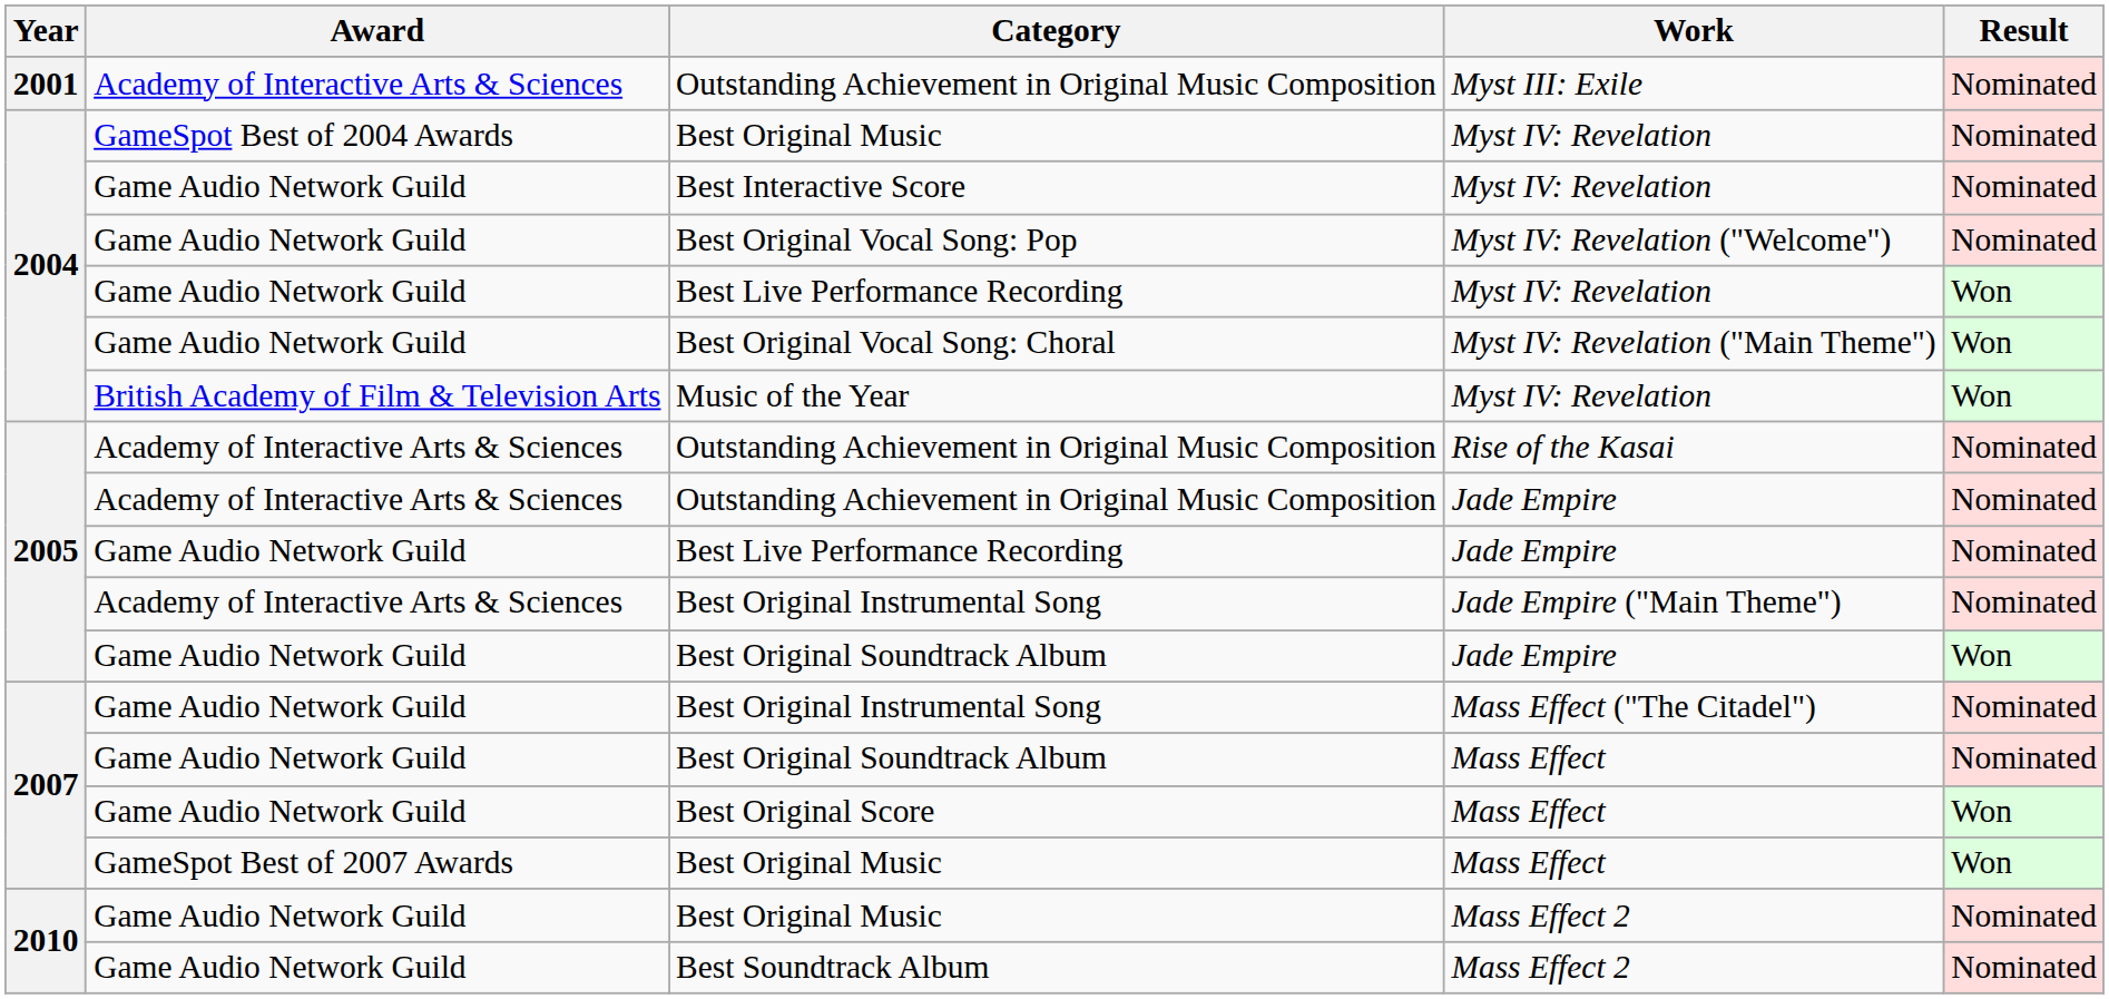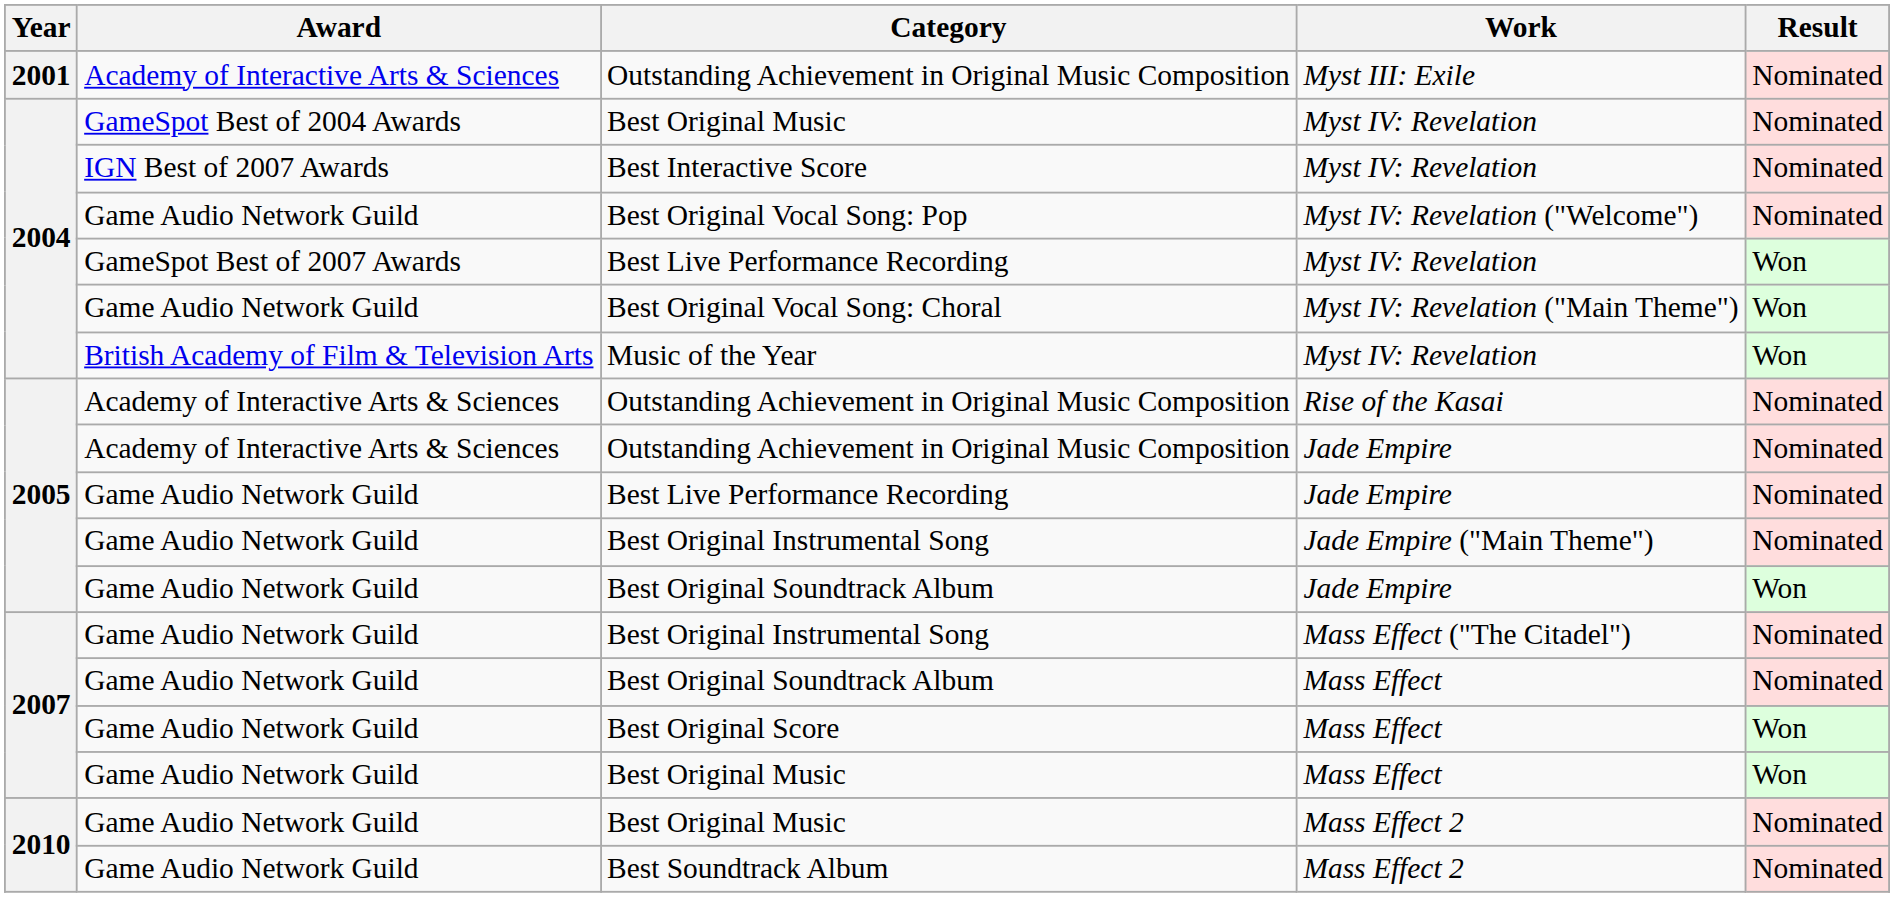 <table class="wikitable">
 <tr>
 <th scope="col">Year</th>
 <th scope="col">Award</th>
 <th scope="col">Category</th>
 <th scope="col">Work</th>
 <th scope="col">Result</th>
 </tr>
 <tr>
 <th scope="row">2001</th>
 <td><a href='#'>Academy of Interactive Arts & Sciences</a></td>
 <td>Outstanding Achievement in Original Music Composition</td>
 <td><em>Myst III: Exile</em></td>
 <td style="background: #ffdddd">Nominated</td>
 </tr>
 <tr>
 <th scope="row" rowspan="6">2004</th>
 <td><a href='#'>GameSpot</a> Best of 2004 Awards</td>
 <td>Best Original Music</td>
 <td><em>Myst IV: Revelation</em></td>
 <td style="background: #ffdddd">Nominated</td>
 </tr>
 <tr>
-<td>Game Audio Network Guild</td>
+<td><a href='#'>IGN</a> Best of 2007 Awards</td>
 <td>Best Interactive Score</td>
 <td><em>Myst IV: Revelation</em></td>
 <td style="background: #ffdddd">Nominated</td>
 </tr>
 <tr>
 <td>Game Audio Network Guild</td>
 <td>Best Original Vocal Song: Pop</td>
 <td><em>Myst IV: Revelation</em> ("Welcome")</td>
 <td style="background: #ffdddd">Nominated</td>
 </tr>
 <tr>
-<td>Game Audio Network Guild</td>
+<td>GameSpot Best of 2007 Awards</td>
 <td>Best Live Performance Recording</td>
 <td><em>Myst IV: Revelation</em></td>
 <td style="background: #ddffdd">Won</td>
 </tr>
 <tr>
 <td>Game Audio Network Guild</td>
 <td>Best Original Vocal Song: Choral</td>
 <td><em>Myst IV: Revelation</em> ("Main Theme")</td>
 <td style="background: #ddffdd">Won</td>
 </tr>
 <tr>
 <td><a href='#'>British Academy of Film & Television Arts</a></td>
 <td>Music of the Year</td>
 <td><em>Myst IV: Revelation</em></td>
 <td style="background: #ddffdd">Won</td>
 </tr>
 <tr>
 <th scope="row" rowspan="5">2005</th>
 <td>Academy of Interactive Arts & Sciences</td>
 <td>Outstanding Achievement in Original Music Composition</td>
 <td><em>Rise of the Kasai</em></td>
 <td style="background: #ffdddd">Nominated</td>
 </tr>
 <tr>
 <td>Academy of Interactive Arts & Sciences</td>
 <td>Outstanding Achievement in Original Music Composition</td>
 <td><em>Jade Empire</em></td>
 <td style="background: #ffdddd">Nominated</td>
 </tr>
 <tr>
 <td>Game Audio Network Guild</td>
 <td>Best Live Performance Recording</td>
 <td><em>Jade Empire</em></td>
 <td style="background: #ffdddd">Nominated</td>
 </tr>
 <tr>
-<td>Academy of Interactive Arts & Sciences</td>
+<td>Game Audio Network Guild</td>
 <td>Best Original Instrumental Song</td>
 <td><em>Jade Empire</em> ("Main Theme")</td>
 <td style="background: #ffdddd">Nominated</td>
 </tr>
 <tr>
 <td>Game Audio Network Guild</td>
 <td>Best Original Soundtrack Album</td>
 <td><em>Jade Empire</em></td>
 <td style="background: #ddffdd">Won</td>
 </tr>
 <tr>
 <th scope="row" rowspan="4">2007</th>
 <td>Game Audio Network Guild</td>
 <td>Best Original Instrumental Song</td>
 <td><em>Mass Effect</em> ("The Citadel")</td>
 <td style="background: #ffdddd">Nominated</td>
 </tr>
 <tr>
 <td>Game Audio Network Guild</td>
 <td>Best Original Soundtrack Album</td>
 <td><em>Mass Effect</em></td>
 <td style="background: #ffdddd">Nominated</td>
 </tr>
 <tr>
 <td>Game Audio Network Guild</td>
 <td>Best Original Score</td>
 <td><em>Mass Effect</em></td>
 <td style="background: #ddffdd">Won</td>
 </tr>
 <tr>
-<td>GameSpot Best of 2007 Awards</td>
+<td>Game Audio Network Guild</td>
 <td>Best Original Music</td>
 <td><em>Mass Effect</em></td>
 <td style="background: #ddffdd">Won</td>
 </tr>
 <tr>
 <th scope="row" rowspan="2">2010</th>
 <td>Game Audio Network Guild</td>
 <td>Best Original Music</td>
 <td><em>Mass Effect 2</em></td>
 <td style="background: #ffdddd">Nominated</td>
 </tr>
 <tr>
 <td>Game Audio Network Guild</td>
 <td>Best Soundtrack Album</td>
 <td><em>Mass Effect 2</em></td>
 <td style="background: #ffdddd">Nominated</td>
 </tr>
 </table>
